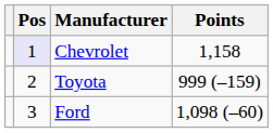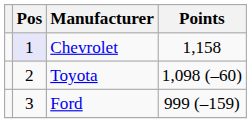 <table class="wikitable" style="font-size: 95%;">
 <tr>
 <th></th>
 <th>Pos</th>
 <th>Manufacturer</th>
 <th>Points</th>
 </tr>
 <tr>
 <td align="left"></td>
 <td style="background: lavender; text-align:center;">1</td>
 <td><a href='#'>Chevrolet</a></td>
 <td style="text-align:center;">1,158</td>
 </tr>
 <tr>
 <td align="left"></td>
 <td style="text-align:center;">2</td>
 <td><a href='#'>Toyota</a></td>
-<td style="text-align:center;">999 (–159)</td>
+<td style="text-align:center;">1,098 (–60)</td>
 </tr>
 <tr>
 <td align="left"></td>
 <td style="text-align:center;">3</td>
 <td><a href='#'>Ford</a></td>
-<td style="text-align:center;">1,098 (–60)</td>
+<td style="text-align:center;">999 (–159)</td>
 </tr>
 <tr class="sortbottom">
 </tr>
 </table>
